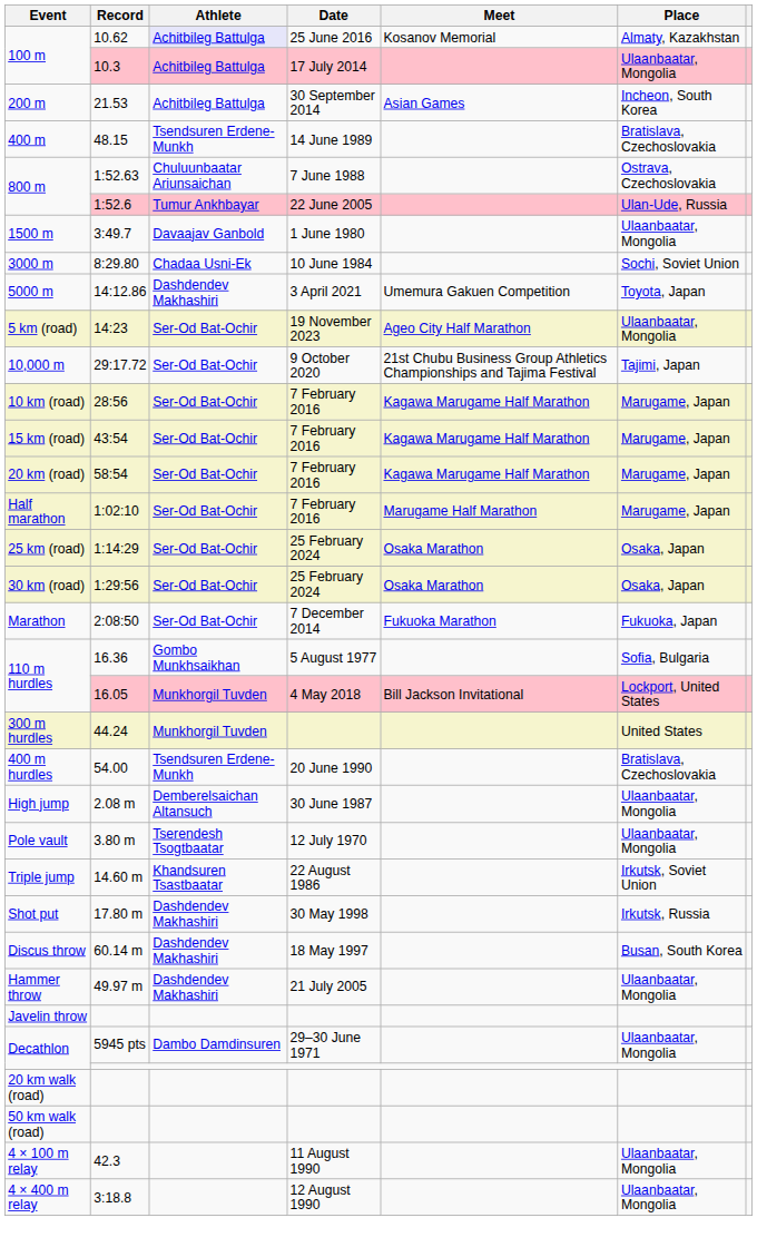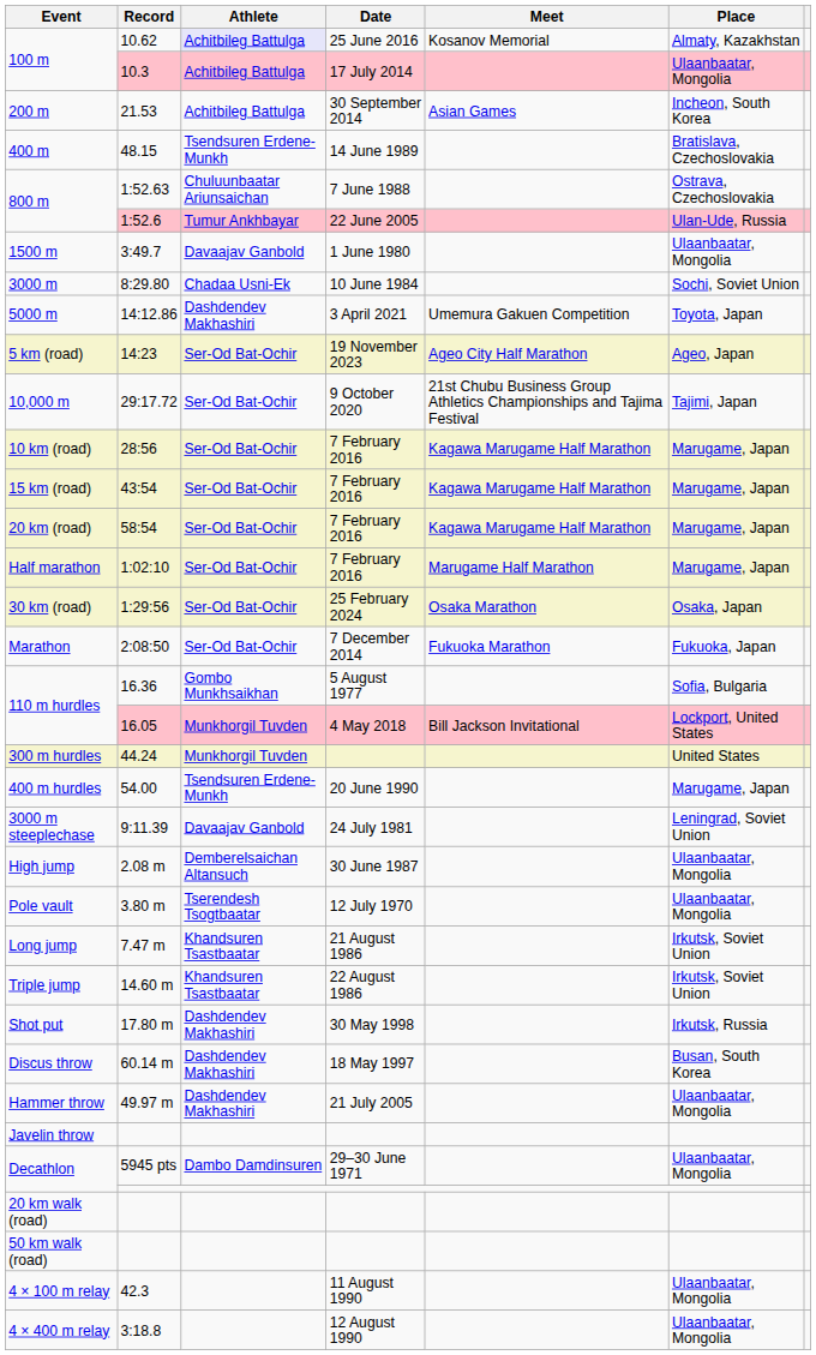 <table class="wikitable" style="font-size:95%; width: 95%;">
 <tr>
 <th>Event</th>
 <th>Record</th>
 <th>Athlete</th>
 <th>Date</th>
 <th>Meet</th>
 <th>Place</th>
 <th></th>
 </tr>
 <tr>
 <td rowspan=2><a href='#'>100 m</a></td>
 <td>10.62 </td>
 <td style="background: lavender;"><a href='#'>Achitbileg Battulga</a></td>
 <td>25 June 2016</td>
 <td>Kosanov Memorial</td>
 <td><a href='#'>Almaty</a>, Kazakhstan</td>
 <td></td>
 </tr>
 <tr style="background:pink">
 <td>10.3 </td>
 <td><a href='#'>Achitbileg Battulga</a></td>
 <td>17 July 2014</td>
 <td></td>
 <td><a href='#'>Ulaanbaatar</a>, Mongolia</td>
 <td></td>
 </tr>
 <tr>
 <td><a href='#'>200 m</a></td>
 <td>21.53 </td>
 <td><a href='#'>Achitbileg Battulga</a></td>
 <td>30 September 2014</td>
 <td><a href='#'>Asian Games</a></td>
 <td><a href='#'>Incheon</a>, South Korea</td>
 <td></td>
 </tr>
 <tr>
 <td><a href='#'>400 m</a></td>
 <td>48.15</td>
 <td><a href='#'>Tsendsuren Erdene-Munkh</a></td>
 <td>14 June 1989</td>
 <td></td>
 <td><a href='#'>Bratislava</a>, Czechoslovakia</td>
 <td></td>
 </tr>
 <tr>
 <td rowspan=2><a href='#'>800 m</a></td>
 <td>1:52.63</td>
 <td><a href='#'>Chuluunbaatar Ariunsaichan</a></td>
 <td>7 June 1988</td>
 <td></td>
 <td><a href='#'>Ostrava</a>, Czechoslovakia</td>
 <td></td>
 </tr>
 <tr style="background:pink">
 <td>1:52.6 </td>
 <td><a href='#'>Tumur Ankhbayar</a></td>
 <td>22 June 2005</td>
 <td></td>
 <td><a href='#'>Ulan-Ude</a>, Russia</td>
 <td></td>
 </tr>
 <tr>
 <td><a href='#'>1500 m</a></td>
 <td>3:49.7 </td>
 <td><a href='#'>Davaajav Ganbold</a></td>
 <td>1 June 1980</td>
 <td></td>
 <td><a href='#'>Ulaanbaatar</a>, Mongolia</td>
 <td></td>
 </tr>
 <tr>
 <td><a href='#'>3000 m</a></td>
 <td>8:29.80</td>
 <td><a href='#'>Chadaa Usni-Ek</a></td>
 <td>10 June 1984</td>
 <td></td>
 <td><a href='#'>Sochi</a>, Soviet Union</td>
 <td></td>
 </tr>
 <tr>
 <td><a href='#'>5000 m</a></td>
 <td>14:12.86</td>
 <td><a href='#'>Dashdendev Makhashiri</a></td>
 <td>3 April 2021</td>
 <td>Umemura Gakuen Competition</td>
 <td><a href='#'>Toyota</a>, Japan</td>
 <td></td>
 </tr>
 <tr style="background:#f6F5CE;">
 <td><a href='#'>5 km</a> (road)</td>
 <td>14:23</td>
 <td><a href='#'>Ser-Od Bat-Ochir</a></td>
 <td>19 November 2023</td>
 <td><a href='#'>Ageo City Half Marathon</a></td>
-<td><a href='#'>Ulaanbaatar</a>, Mongolia</td>
+<td><a href='#'>Ageo</a>, Japan</td>
 <td></td>
 </tr>
 <tr>
 <td><a href='#'>10,000 m</a></td>
 <td>29:17.72</td>
 <td><a href='#'>Ser-Od Bat-Ochir</a></td>
 <td>9 October 2020</td>
 <td>21st Chubu Business Group Athletics Championships and Tajima Festival</td>
 <td><a href='#'>Tajimi</a>, Japan</td>
 <td></td>
 </tr>
 <tr style="background:#f6F5CE;">
 <td><a href='#'>10 km</a> (road)</td>
 <td>28:56</td>
 <td><a href='#'>Ser-Od Bat-Ochir</a></td>
 <td>7 February 2016</td>
 <td><a href='#'>Kagawa Marugame Half Marathon</a></td>
 <td><a href='#'>Marugame</a>, Japan</td>
 <td></td>
 </tr>
 <tr style="background:#f6F5CE;">
 <td><a href='#'>15 km</a> (road)</td>
 <td>43:54</td>
 <td><a href='#'>Ser-Od Bat-Ochir</a></td>
 <td>7 February 2016</td>
 <td><a href='#'>Kagawa Marugame Half Marathon</a></td>
 <td><a href='#'>Marugame</a>, Japan</td>
 <td></td>
 </tr>
 <tr style="background:#f6F5CE;">
 <td><a href='#'>20 km</a> (road)</td>
 <td>58:54</td>
 <td><a href='#'>Ser-Od Bat-Ochir</a></td>
 <td>7 February 2016</td>
 <td><a href='#'>Kagawa Marugame Half Marathon</a></td>
 <td><a href='#'>Marugame</a>, Japan</td>
 <td></td>
 </tr>
 <tr style="background:#f6F5CE;">
 <td><a href='#'>Half marathon</a></td>
 <td>1:02:10</td>
 <td><a href='#'>Ser-Od Bat-Ochir</a></td>
 <td>7 February 2016</td>
 <td><a href='#'>Marugame Half Marathon</a></td>
 <td><a href='#'>Marugame</a>, Japan</td>
-<td></td>
-</tr>
-<tr style="background:#f6F5CE;">
-<td><a href='#'>25 km</a> (road)</td>
-<td>1:14:29</td>
-<td><a href='#'>Ser-Od Bat-Ochir</a></td>
-<td>25 February 2024</td>
-<td><a href='#'>Osaka Marathon</a></td>
-<td><a href='#'>Osaka</a>, Japan</td>
 <td></td>
 </tr>
 <tr style="background:#f6F5CE;">
 <td><a href='#'>30 km</a> (road)</td>
 <td>1:29:56</td>
 <td><a href='#'>Ser-Od Bat-Ochir</a></td>
 <td>25 February 2024</td>
 <td><a href='#'>Osaka Marathon</a></td>
 <td><a href='#'>Osaka</a>, Japan</td>
 <td></td>
 </tr>
 <tr>
 <td><a href='#'>Marathon</a></td>
 <td>2:08:50</td>
 <td><a href='#'>Ser-Od Bat-Ochir</a></td>
 <td>7 December 2014</td>
 <td><a href='#'>Fukuoka Marathon</a></td>
 <td><a href='#'>Fukuoka</a>, Japan</td>
 <td></td>
 </tr>
 <tr>
 <td rowspan=2><a href='#'>110 m hurdles</a></td>
 <td>16.36 </td>
 <td><a href='#'>Gombo Munkhsaikhan</a></td>
 <td>5 August 1977</td>
 <td></td>
 <td><a href='#'>Sofia</a>, Bulgaria</td>
 <td></td>
 </tr>
 <tr style="background:pink">
 <td>16.05 </td>
 <td><a href='#'>Munkhorgil Tuvden</a></td>
 <td>4 May 2018</td>
 <td>Bill Jackson Invitational</td>
 <td><a href='#'>Lockport</a>, United States</td>
 <td></td>
 </tr>
 <tr style="background:#f6F5CE;">
 <td><a href='#'>300 m hurdles</a></td>
 <td>44.24</td>
 <td><a href='#'>Munkhorgil Tuvden</a></td>
 <td></td>
 <td></td>
 <td>United States</td>
 <td></td>
 </tr>
 <tr>
 <td><a href='#'>400 m hurdles</a></td>
 <td>54.00</td>
 <td><a href='#'>Tsendsuren Erdene-Munkh</a></td>
 <td>20 June 1990</td>
 <td></td>
-<td><a href='#'>Bratislava</a>, Czechoslovakia</td>
+<td><a href='#'>Marugame</a>, Japan</td>
+<td></td>
+</tr>
+<tr>
+<td><a href='#'>3000 m steeplechase</a></td>
+<td>9:11.39</td>
+<td><a href='#'>Davaajav Ganbold</a></td>
+<td>24 July 1981</td>
+<td></td>
+<td><a href='#'>Leningrad</a>, Soviet Union</td>
 <td></td>
 </tr>
 <tr>
 <td><a href='#'>High jump</a></td>
 <td>2.08 m</td>
 <td><a href='#'>Demberelsaichan Altansuch</a></td>
 <td>30 June 1987</td>
 <td></td>
 <td><a href='#'>Ulaanbaatar</a>, Mongolia</td>
 <td></td>
 </tr>
 <tr>
 <td><a href='#'>Pole vault</a></td>
 <td>3.80 m</td>
 <td><a href='#'>Tserendesh Tsogtbaatar</a></td>
 <td>12 July 1970</td>
 <td></td>
 <td><a href='#'>Ulaanbaatar</a>, Mongolia</td>
+<td></td>
+</tr>
+<tr>
+<td><a href='#'>Long jump</a></td>
+<td>7.47 m </td>
+<td><a href='#'>Khandsuren Tsastbaatar</a></td>
+<td>21 August 1986</td>
+<td></td>
+<td><a href='#'>Irkutsk</a>, Soviet Union</td>
 <td></td>
 </tr>
 <tr>
 <td><a href='#'>Triple jump</a></td>
 <td>14.60 m </td>
 <td><a href='#'>Khandsuren Tsastbaatar</a></td>
 <td>22 August 1986</td>
 <td></td>
 <td><a href='#'>Irkutsk</a>, Soviet Union</td>
 <td></td>
 </tr>
 <tr>
 <td><a href='#'>Shot put</a></td>
 <td>17.80 m</td>
 <td><a href='#'>Dashdendev Makhashiri</a></td>
 <td>30 May 1998</td>
 <td></td>
 <td><a href='#'>Irkutsk</a>, Russia</td>
 <td></td>
 </tr>
 <tr>
 <td><a href='#'>Discus throw</a></td>
 <td>60.14 m</td>
 <td><a href='#'>Dashdendev Makhashiri</a></td>
 <td>18 May 1997</td>
 <td></td>
 <td><a href='#'>Busan</a>, South Korea</td>
 <td></td>
 </tr>
 <tr>
 <td><a href='#'>Hammer throw</a></td>
 <td>49.97 m</td>
 <td><a href='#'>Dashdendev Makhashiri</a></td>
 <td>21 July 2005</td>
 <td></td>
 <td><a href='#'>Ulaanbaatar</a>, Mongolia</td>
 <td></td>
 </tr>
 <tr>
 <td><a href='#'>Javelin throw</a></td>
 <td></td>
 <td></td>
 <td></td>
 <td></td>
 <td></td>
 <td></td>
 </tr>
 <tr>
 <td rowspan=2><a href='#'>Decathlon</a></td>
 <td>5945 pts </td>
 <td><a href='#'>Dambo Damdinsuren</a></td>
 <td>29–30 June 1971</td>
 <td></td>
 <td><a href='#'>Ulaanbaatar</a>, Mongolia</td>
 <td></td>
 </tr>
 <tr>
 <td colspan=5></td>
 <td></td>
 </tr>
 <tr>
 <td><a href='#'>20 km walk</a> (road)</td>
 <td></td>
 <td></td>
 <td></td>
 <td></td>
 <td></td>
 <td></td>
 </tr>
 <tr>
 <td><a href='#'>50 km walk</a> (road)</td>
 <td></td>
 <td></td>
 <td></td>
 <td></td>
 <td></td>
 <td></td>
 </tr>
 <tr>
 <td><a href='#'>4 × 100 m relay</a></td>
 <td>42.3 </td>
 <td></td>
 <td>11 August 1990</td>
 <td></td>
 <td><a href='#'>Ulaanbaatar</a>, Mongolia</td>
 <td></td>
 </tr>
 <tr>
 <td><a href='#'>4 × 400 m relay</a></td>
 <td>3:18.8 </td>
 <td></td>
 <td>12 August 1990</td>
 <td></td>
 <td><a href='#'>Ulaanbaatar</a>, Mongolia</td>
 <td></td>
 </tr>
 </table>
